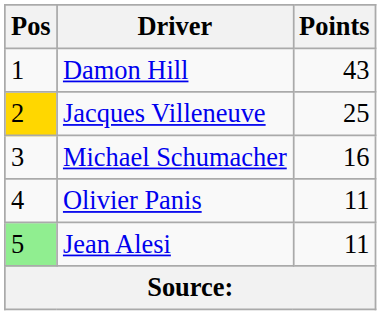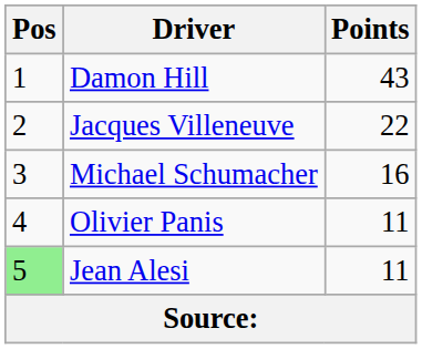 <table class="wikitable" style="font-size: 95%;">
 <tr>
 <th>Pos</th>
 <th>Driver</th>
 <th>Points</th>
 </tr>
 <tr>
 <td>1</td>
 <td> <a href='#'>Damon Hill</a></td>
 <td align="right">43</td>
 </tr>
 <tr>
-<td style="background: gold;">2</td>
+<td>2</td>
 <td> <a href='#'>Jacques Villeneuve</a></td>
-<td align="right">25</td>
+<td align="right">22</td>
 </tr>
 <tr>
 <td>3</td>
 <td> <a href='#'>Michael Schumacher</a></td>
 <td align="right">16</td>
 </tr>
 <tr>
 <td>4</td>
 <td> <a href='#'>Olivier Panis</a></td>
 <td align="right">11</td>
 </tr>
 <tr>
 <td style="background: lightgreen;">5</td>
 <td> <a href='#'>Jean Alesi</a></td>
 <td align="right">11</td>
 </tr>
 <tr>
 <th colspan=4>Source: </th>
 </tr>
 </table>
